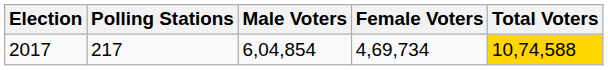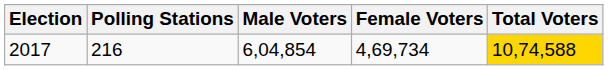 <table class="wikitable">
 <tr>
 <th>Election</th>
 <th>Polling Stations</th>
 <th>Male Voters</th>
 <th>Female Voters</th>
 <th>Total Voters</th>
 </tr>
 <tr>
 <td>2017</td>
-<td>217</td>
+<td>216</td>
 <td>6,04,854</td>
 <td>4,69,734</td>
 <td style="background: gold;">10,74,588</td>
 </tr>
 </table>
